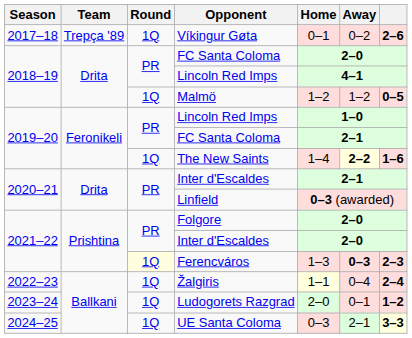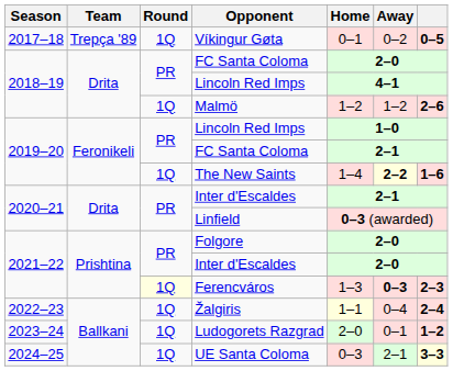 <table class="wikitable" style="text-align: center;">
 <tr>
 <th>Season</th>
 <th>Team</th>
 <th>Round</th>
 <th>Opponent</th>
 <th>Home</th>
 <th>Away</th>
 <th></th>
 </tr>
 <tr>
 <td><a href='#'>2017–18</a></td>
 <td><a href='#'>Trepça '89</a></td>
 <td><a href='#'>1Q</a></td>
 <td align="left"> <a href='#'>Víkingur Gøta</a></td>
 <td bgcolor="#FFDDDD">0–1</td>
 <td bgcolor="#FFDDDD">0–2</td>
-<td bgcolor="#FFDDDD"><strong>2–6</strong></td>
+<td bgcolor="#FFDDDD"><strong>0–5</strong></td>
 </tr>
 <tr>
 <td rowspan="3"><a href='#'>2018–19</a></td>
 <td rowspan="3"><a href='#'>Drita</a></td>
 <td rowspan="2"><a href='#'>PR</a></td>
 <td align="left"> <a href='#'>FC Santa Coloma</a></td>
 <td bgcolor="#DDFFDD" colspan="3"><strong>2–0</strong> </td>
 </tr>
 <tr>
 <td align="left"> <a href='#'>Lincoln Red Imps</a></td>
 <td bgcolor="#DDFFDD" colspan="3"><strong>4–1</strong> </td>
 </tr>
 <tr>
 <td><a href='#'>1Q</a></td>
 <td align="left"> <a href='#'>Malmö</a></td>
 <td bgcolor="#FFDDDD">1–2 </td>
 <td bgcolor="#FFDDDD">1–2</td>
-<td bgcolor="#FFDDDD"><strong>0–5</strong></td>
+<td bgcolor="#FFDDDD"><strong>2–6</strong></td>
 </tr>
 <tr>
 <td rowspan="3"><a href='#'>2019–20</a></td>
 <td rowspan="3"><a href='#'>Feronikeli</a></td>
 <td rowspan="2"><a href='#'>PR</a></td>
 <td align="left"> <a href='#'>Lincoln Red Imps</a></td>
 <td bgcolor="#DDFFDD" colspan="3"><strong>1–0</strong></td>
 </tr>
 <tr>
 <td align="left"> <a href='#'>FC Santa Coloma</a></td>
 <td bgcolor="#DDFFDD" colspan="3"><strong>2–1</strong></td>
 </tr>
 <tr>
 <td><a href='#'>1Q</a></td>
 <td align="left"> <a href='#'>The New Saints</a></td>
 <td bgcolor="#FFDDDD">1–4</td>
 <td bgcolor="#FFFFDD"><strong>2–2</strong></td>
 <td bgcolor="#FFDDDD"><strong>1–6</strong></td>
 </tr>
 <tr>
 <td rowspan="2"><a href='#'>2020–21</a></td>
 <td rowspan="2"><a href='#'>Drita</a></td>
 <td rowspan="2"><a href='#'>PR</a></td>
 <td align="left"> <a href='#'>Inter d'Escaldes</a></td>
 <td bgcolor="#DDFFDD" colspan="3"><strong>2–1</strong></td>
 </tr>
 <tr>
 <td align="left"> <a href='#'>Linfield</a></td>
 <td bgcolor="#FFDDDD" colspan="3"><strong>0–3</strong> (awarded)</td>
 </tr>
 <tr>
 <td rowspan="3"><a href='#'>2021–22</a></td>
 <td rowspan="3"><a href='#'>Prishtina</a></td>
 <td rowspan="2"><a href='#'>PR</a></td>
 <td align="left"> <a href='#'>Folgore</a></td>
 <td bgcolor="#DDFFDD" colspan="3"><strong>2–0</strong></td>
 </tr>
 <tr>
 <td align="left"> <a href='#'>Inter d'Escaldes</a></td>
 <td bgcolor="#DDFFDD" colspan="3"><strong>2–0</strong></td>
 </tr>
 <tr>
 <td style="background: lightyellow;"><a href='#'>1Q</a></td>
 <td align="left"> <a href='#'>Ferencváros</a></td>
 <td bgcolor="#FFDDDD">1–3</td>
 <td bgcolor="#FFDDDD"><strong>0–3</strong></td>
 <td bgcolor="#FFDDDD"><strong>2–3</strong></td>
 </tr>
 <tr>
 <td><a href='#'>2022–23</a></td>
 <td rowspan="3"><a href='#'>Ballkani</a></td>
 <td><a href='#'>1Q</a></td>
 <td align="left"> <a href='#'>Žalgiris</a></td>
 <td bgcolor="#FFFFDD">1–1</td>
 <td bgcolor="#FFDDDD">0–4</td>
 <td bgcolor="#FFDDDD"><strong>2–4</strong></td>
 </tr>
 <tr>
 <td><a href='#'>2023–24</a></td>
 <td><a href='#'>1Q</a></td>
 <td align="left"> <a href='#'>Ludogorets Razgrad</a></td>
 <td bgcolor="#DDFFDD">2–0</td>
 <td bgcolor="#FFDDDD">0–1 </td>
 <td bgcolor="#FFDDDD"><strong>1–2</strong></td>
 </tr>
 <tr>
 <td><a href='#'>2024–25</a></td>
 <td><a href='#'>1Q</a></td>
 <td align="left"> <a href='#'>UE Santa Coloma</a></td>
 <td bgcolor="#FFDDDD">0–3</td>
 <td bgcolor="#DDFFDD">2–1</td>
 <td bgcolor="#FFFFDD"><strong>3–3 </strong></td>
 </tr>
 </table>
